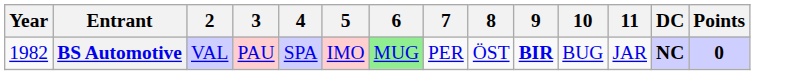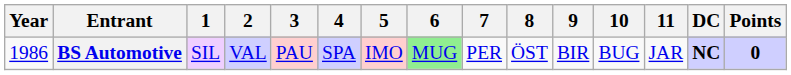 <table class="wikitable" style="text-align:center; font-size:90%">
 <tr>
 <th>Year</th>
 <th>Entrant</th>
+<th>1</th>
 <th>2</th>
 <th>3</th>
 <th>4</th>
 <th>5</th>
 <th>6</th>
 <th>7</th>
 <th>8</th>
 <th>9</th>
 <th>10</th>
 <th>11</th>
 <th>DC</th>
 <th>Points</th>
 </tr>
 <tr>
-<td><a href='#'>1982</a></td>
+<td><a href='#'>1986</a></td>
 <th><a href='#'>BS Automotive</a></th>
+<td style="background:#EFCFFF;"><a href='#'>SIL</a><br></td>
 <td style="background:#CFCFFF;"><a href='#'>VAL</a><br></td>
 <td style="background:#FFCFCF;"><a href='#'>PAU</a><br></td>
 <td style="background:#CFCFFF;"><a href='#'>SPA</a><br></td>
 <td style="background:#FFCFCF;"><a href='#'>IMO</a><br></td>
 <td style="background: lightgreen;"><a href='#'>MUG</a></td>
 <td><a href='#'>PER</a></td>
 <td><a href='#'>ÖST</a></td>
-<td><strong><a href='#'>BIR</a></strong></td>
+<td><a href='#'>BIR</a></td>
 <td><a href='#'>BUG</a></td>
 <td><a href='#'>JAR</a></td>
 <td style="background:#CFCFFF;"><strong>NC</strong></td>
 <td style="background:#CFCFFF;"><strong>0</strong></td>
 </tr>
 </table>
